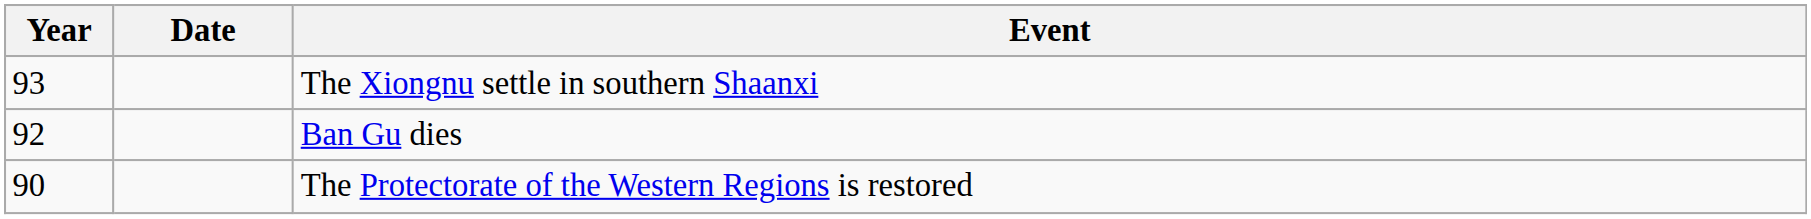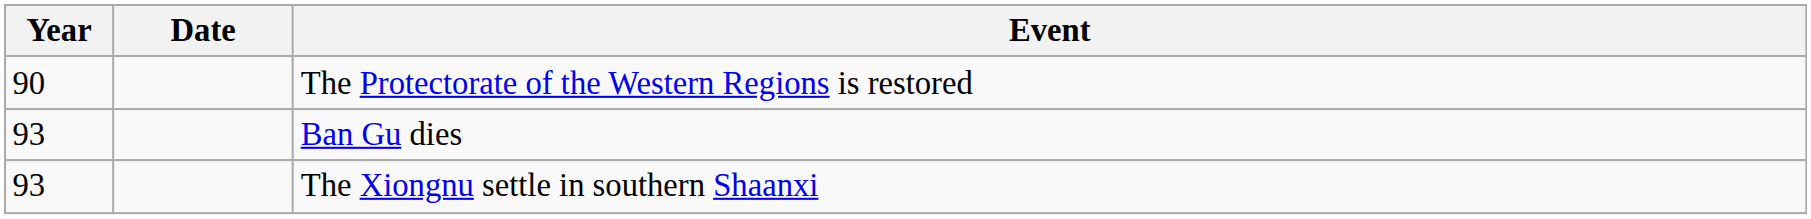 <table class="wikitable" style="width:100%;">
 <tr>
 <th style="width:6%">Year</th>
 <th style="width:10%">Date</th>
 <th>Event</th>
 </tr>
 <tr>
+<td>90</td>
+<td></td>
+<td>The <a href='#'>Protectorate of the Western Regions</a> is restored</td>
+</tr>
+<tr>
+<td>93</td>
+<td></td>
+<td><a href='#'>Ban Gu</a> dies</td>
+</tr>
+<tr>
 <td>93</td>
 <td></td>
 <td>The <a href='#'>Xiongnu</a> settle in southern <a href='#'>Shaanxi</a></td>
 </tr>
-<tr>
-<td>92</td>
-<td></td>
-<td><a href='#'>Ban Gu</a> dies</td>
-</tr>
-<tr>
-<td>90</td>
-<td></td>
-<td>The <a href='#'>Protectorate of the Western Regions</a> is restored</td>
-</tr>
 </table>
